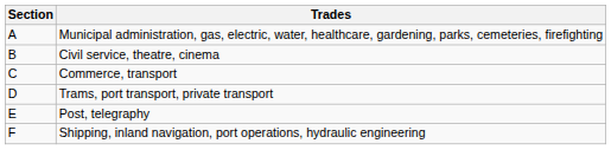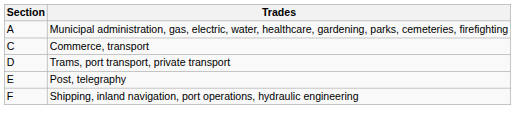 <table class="wikitable">
 <tr>
 <th>Section</th>
 <th>Trades</th>
 </tr>
 <tr>
 <td>A</td>
 <td>Municipal administration, gas, electric, water, healthcare, gardening, parks, cemeteries, firefighting</td>
-</tr>
-<tr>
-<td>B</td>
-<td>Civil service, theatre, cinema</td>
 </tr>
 <tr>
 <td>C</td>
 <td>Commerce, transport</td>
 </tr>
 <tr>
 <td>D</td>
 <td>Trams, port transport, private transport</td>
 </tr>
 <tr>
 <td>E</td>
 <td>Post, telegraphy</td>
 </tr>
 <tr>
 <td>F</td>
 <td>Shipping, inland navigation, port operations, hydraulic engineering</td>
 </tr>
 </table>
